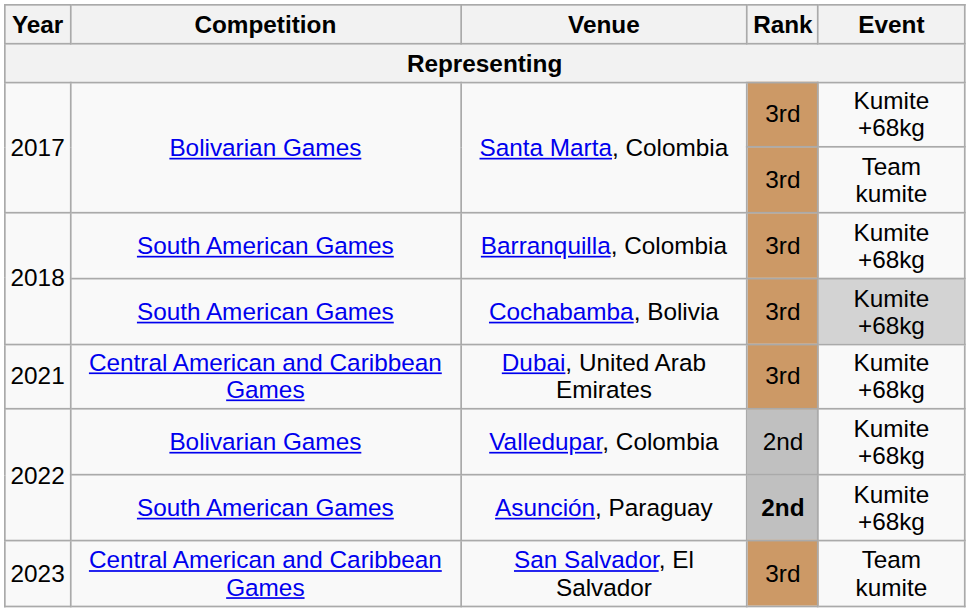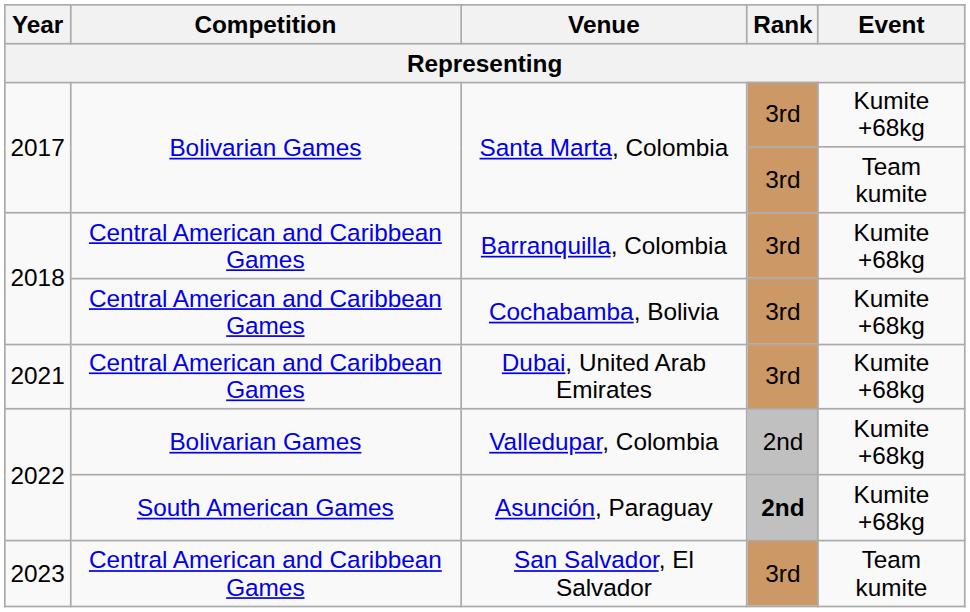 <table class="wikitable sortable" width=45% style="font-size:90%; text-align:center;">
 <tr>
 <th>Year</th>
 <th>Competition</th>
 <th>Venue</th>
 <th>Rank</th>
 <th>Event</th>
 </tr>
 <tr>
 <th colspan=6>Representing </th>
 </tr>
 <tr>
 <td rowspan=2>2017</td>
 <td rowspan=2><a href='#'>Bolivarian Games</a></td>
 <td rowspan=2><a href='#'>Santa Marta</a>, Colombia</td>
 <td bgcolor="cc9966">3rd</td>
 <td>Kumite +68kg</td>
 </tr>
 <tr>
 <td bgcolor="cc9966">3rd</td>
 <td>Team kumite</td>
 </tr>
 <tr>
 <td rowspan=2>2018</td>
-<td><a href='#'>South American Games</a></td>
+<td><a href='#'>Central American and Caribbean Games</a></td>
 <td><a href='#'>Barranquilla</a>, Colombia</td>
 <td bgcolor="cc9966">3rd</td>
 <td>Kumite +68kg</td>
 </tr>
 <tr>
-<td><a href='#'>South American Games</a></td>
+<td><a href='#'>Central American and Caribbean Games</a></td>
 <td><a href='#'>Cochabamba</a>, Bolivia</td>
 <td bgcolor="cc9966">3rd</td>
-<td style="background: lightgrey;">Kumite +68kg</td>
+<td>Kumite +68kg</td>
 </tr>
 <tr>
 <td>2021</td>
 <td><a href='#'>Central American and Caribbean Games</a></td>
 <td><a href='#'>Dubai</a>, United Arab Emirates</td>
 <td bgcolor="cc9966">3rd</td>
 <td>Kumite +68kg</td>
 </tr>
 <tr>
 <td rowspan=2>2022</td>
 <td><a href='#'>Bolivarian Games</a></td>
 <td><a href='#'>Valledupar</a>, Colombia</td>
 <td bgcolor="silver">2nd</td>
 <td>Kumite +68kg</td>
 </tr>
 <tr>
 <td><a href='#'>South American Games</a></td>
 <td><a href='#'>Asunción</a>, Paraguay</td>
 <td bgcolor="silver"><strong>2nd</strong></td>
 <td>Kumite +68kg</td>
 </tr>
 <tr>
 <td>2023</td>
 <td><a href='#'>Central American and Caribbean Games</a></td>
 <td><a href='#'>San Salvador</a>, El Salvador</td>
 <td bgcolor="cc9966">3rd</td>
 <td>Team kumite</td>
 </tr>
 </table>
